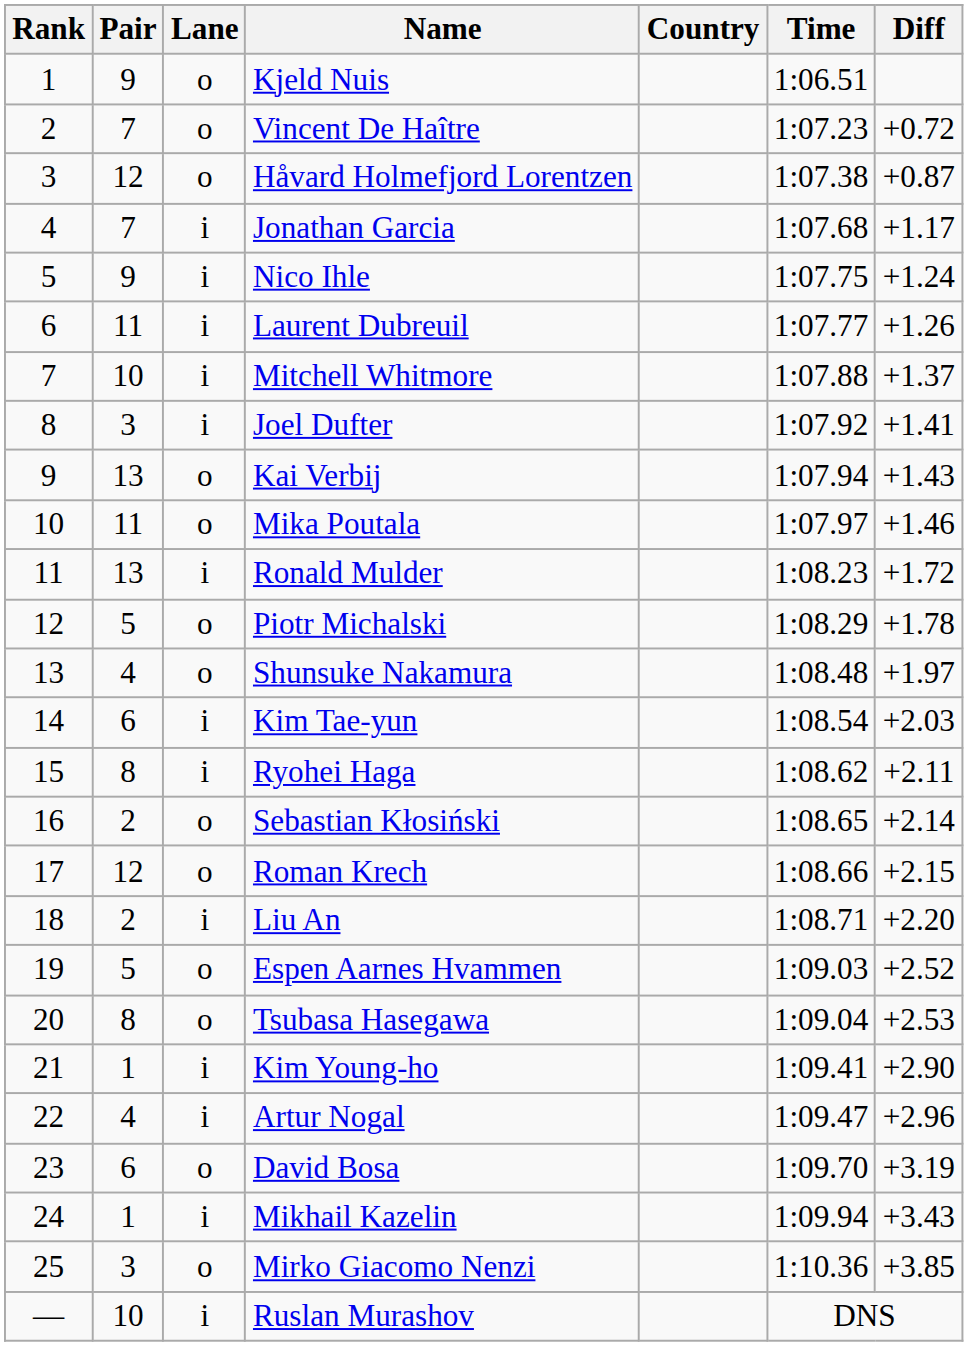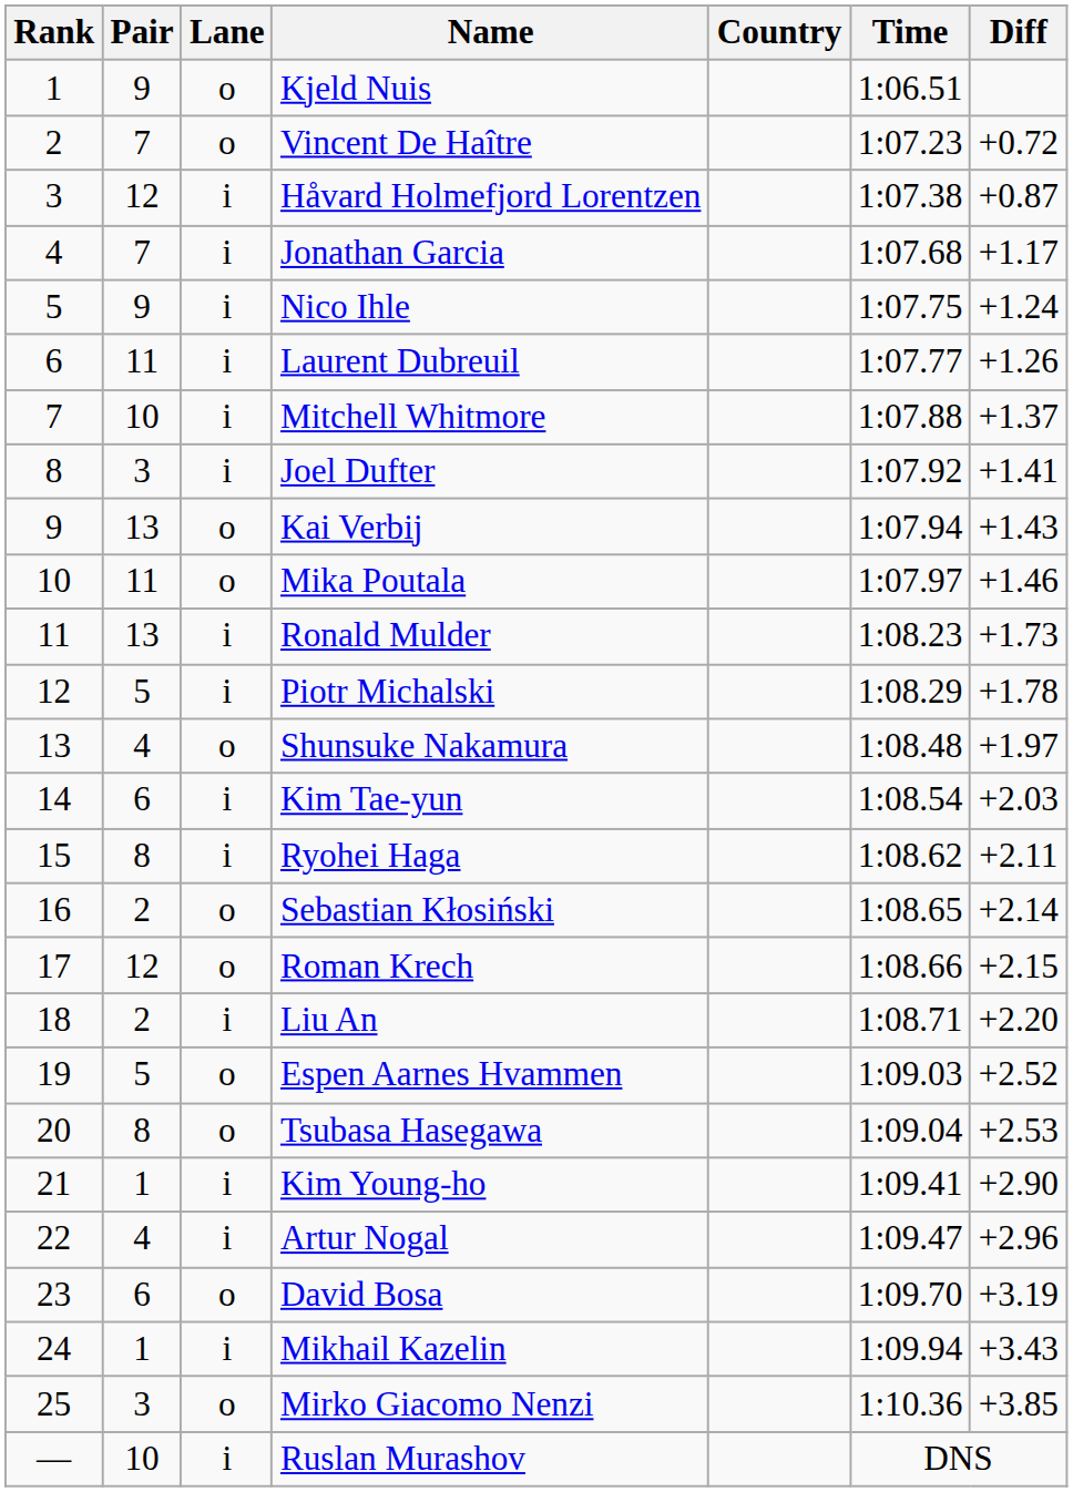 <table class="wikitable sortable" style="text-align:center">
 <tr>
 <th>Rank</th>
 <th>Pair</th>
 <th>Lane</th>
 <th>Name</th>
 <th>Country</th>
 <th>Time</th>
 <th>Diff</th>
 </tr>
 <tr>
 <td>1</td>
 <td>9</td>
 <td>o</td>
 <td align=left><a href='#'>Kjeld Nuis</a></td>
 <td align=left></td>
 <td>1:06.51</td>
 <td></td>
 </tr>
 <tr>
 <td>2</td>
 <td>7</td>
 <td>o</td>
 <td align=left><a href='#'>Vincent De Haître</a></td>
 <td align=left></td>
 <td>1:07.23</td>
 <td>+0.72</td>
 </tr>
 <tr>
 <td>3</td>
 <td>12</td>
-<td>o</td>
+<td>i</td>
 <td align=left><a href='#'>Håvard Holmefjord Lorentzen</a></td>
 <td align=left></td>
 <td>1:07.38</td>
 <td>+0.87</td>
 </tr>
 <tr>
 <td>4</td>
 <td>7</td>
 <td>i</td>
 <td align=left><a href='#'>Jonathan Garcia</a></td>
 <td align=left></td>
 <td>1:07.68</td>
 <td>+1.17</td>
 </tr>
 <tr>
 <td>5</td>
 <td>9</td>
 <td>i</td>
 <td align=left><a href='#'>Nico Ihle</a></td>
 <td align=left></td>
 <td>1:07.75</td>
 <td>+1.24</td>
 </tr>
 <tr>
 <td>6</td>
 <td>11</td>
 <td>i</td>
 <td align=left><a href='#'>Laurent Dubreuil</a></td>
 <td align=left></td>
 <td>1:07.77</td>
 <td>+1.26</td>
 </tr>
 <tr>
 <td>7</td>
 <td>10</td>
 <td>i</td>
 <td align=left><a href='#'>Mitchell Whitmore</a></td>
 <td align=left></td>
 <td>1:07.88</td>
 <td>+1.37</td>
 </tr>
 <tr>
 <td>8</td>
 <td>3</td>
 <td>i</td>
 <td align=left><a href='#'>Joel Dufter</a></td>
 <td align=left></td>
 <td>1:07.92</td>
 <td>+1.41</td>
 </tr>
 <tr>
 <td>9</td>
 <td>13</td>
 <td>o</td>
 <td align=left><a href='#'>Kai Verbij</a></td>
 <td align=left></td>
 <td>1:07.94</td>
 <td>+1.43</td>
 </tr>
 <tr>
 <td>10</td>
 <td>11</td>
 <td>o</td>
 <td align=left><a href='#'>Mika Poutala</a></td>
 <td align=left></td>
 <td>1:07.97</td>
 <td>+1.46</td>
 </tr>
 <tr>
 <td>11</td>
 <td>13</td>
 <td>i</td>
 <td align=left><a href='#'>Ronald Mulder</a></td>
 <td align=left></td>
 <td>1:08.23</td>
-<td>+1.72</td>
+<td>+1.73</td>
 </tr>
 <tr>
 <td>12</td>
 <td>5</td>
-<td>o</td>
+<td>i</td>
 <td align=left><a href='#'>Piotr Michalski</a></td>
 <td align=left></td>
 <td>1:08.29</td>
 <td>+1.78</td>
 </tr>
 <tr>
 <td>13</td>
 <td>4</td>
 <td>o</td>
 <td align=left><a href='#'>Shunsuke Nakamura</a></td>
 <td align=left></td>
 <td>1:08.48</td>
 <td>+1.97</td>
 </tr>
 <tr>
 <td>14</td>
 <td>6</td>
 <td>i</td>
 <td align=left><a href='#'>Kim Tae-yun</a></td>
 <td align=left></td>
 <td>1:08.54</td>
 <td>+2.03</td>
 </tr>
 <tr>
 <td>15</td>
 <td>8</td>
 <td>i</td>
 <td align=left><a href='#'>Ryohei Haga</a></td>
 <td align=left></td>
 <td>1:08.62</td>
 <td>+2.11</td>
 </tr>
 <tr>
 <td>16</td>
 <td>2</td>
 <td>o</td>
 <td align=left><a href='#'>Sebastian Kłosiński</a></td>
 <td align=left></td>
 <td>1:08.65</td>
 <td>+2.14</td>
 </tr>
 <tr>
 <td>17</td>
 <td>12</td>
 <td>o</td>
 <td align=left><a href='#'>Roman Krech</a></td>
 <td align=left></td>
 <td>1:08.66</td>
 <td>+2.15</td>
 </tr>
 <tr>
 <td>18</td>
 <td>2</td>
 <td>i</td>
 <td align=left><a href='#'>Liu An</a></td>
 <td align=left></td>
 <td>1:08.71</td>
 <td>+2.20</td>
 </tr>
 <tr>
 <td>19</td>
 <td>5</td>
 <td>o</td>
 <td align=left><a href='#'>Espen Aarnes Hvammen</a></td>
 <td align=left></td>
 <td>1:09.03</td>
 <td>+2.52</td>
 </tr>
 <tr>
 <td>20</td>
 <td>8</td>
 <td>o</td>
 <td align=left><a href='#'>Tsubasa Hasegawa</a></td>
 <td align=left></td>
 <td>1:09.04</td>
 <td>+2.53</td>
 </tr>
 <tr>
 <td>21</td>
 <td>1</td>
 <td>i</td>
 <td align=left><a href='#'>Kim Young-ho</a></td>
 <td align=left></td>
 <td>1:09.41</td>
 <td>+2.90</td>
 </tr>
 <tr>
 <td>22</td>
 <td>4</td>
 <td>i</td>
 <td align=left><a href='#'>Artur Nogal</a></td>
 <td align=left></td>
 <td>1:09.47</td>
 <td>+2.96</td>
 </tr>
 <tr>
 <td>23</td>
 <td>6</td>
 <td>o</td>
 <td align=left><a href='#'>David Bosa</a></td>
 <td align=left></td>
 <td>1:09.70</td>
 <td>+3.19</td>
 </tr>
 <tr>
 <td>24</td>
 <td>1</td>
 <td>i</td>
 <td align=left><a href='#'>Mikhail Kazelin</a></td>
 <td align=left></td>
 <td>1:09.94</td>
 <td>+3.43</td>
 </tr>
 <tr>
 <td>25</td>
 <td>3</td>
 <td>o</td>
 <td align=left><a href='#'>Mirko Giacomo Nenzi</a></td>
 <td align=left></td>
 <td>1:10.36</td>
 <td>+3.85</td>
 </tr>
 <tr>
 <td>—</td>
 <td>10</td>
 <td>i</td>
 <td align=left><a href='#'>Ruslan Murashov</a></td>
 <td align=left></td>
 <td colspan=2>DNS</td>
 </tr>
 </table>
